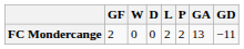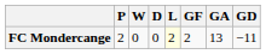 <table class="wikitable">
 <tr>
 <th></th>
-<th>GF</th>
+<th>P</th>
 <th>W</th>
 <th>D</th>
 <th>L</th>
-<th>P</th>
+<th>GF</th>
 <th>GA</th>
 <th>GD</th>
 </tr>
 <tr>
 <th>FC Mondercange</th>
 <td>2</td>
 <td>0</td>
 <td>0</td>
-<td>2</td>
+<td style="background: lightyellow;">2</td>
 <td>2</td>
 <td>13</td>
 <td>−11</td>
 </tr>
 </table>
